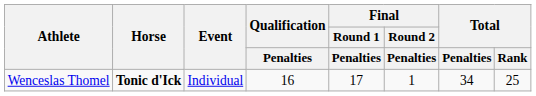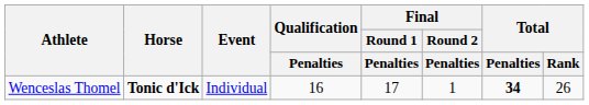 <table class="wikitable" style="font-size:90%">
 <tr>
 <th rowspan="3">Athlete</th>
 <th rowspan="3">Horse</th>
 <th rowspan="3">Event</th>
 <th rowspan="2">Qualification</th>
 <th colspan="2">Final</th>
 <th rowspan=2 colspan="2">Total</th>
 </tr>
 <tr style="font-size:95%">
 <th>Round 1</th>
 <th>Round 2</th>
 </tr>
 <tr style="font-size:95%">
 <th>Penalties</th>
 <th>Penalties</th>
 <th>Penalties</th>
 <th>Penalties</th>
 <th>Rank</th>
 </tr>
 <tr align=center>
 <td align=left><a href='#'>Wenceslas Thomel</a></td>
 <td align=left><strong>Tonic d'Ick</strong></td>
 <td align="left"><a href='#'>Individual</a></td>
 <td>16</td>
 <td>17</td>
 <td>1</td>
-<td>34</td>
-<td>25</td>
+<td><strong>34</strong></td>
+<td>26</td>
 </tr>
 </table>
